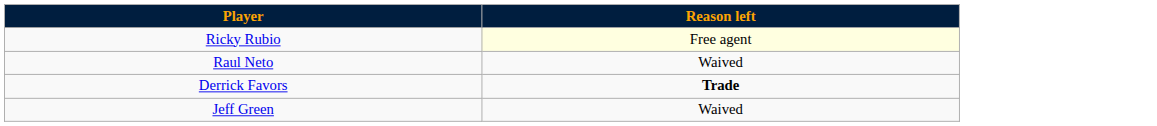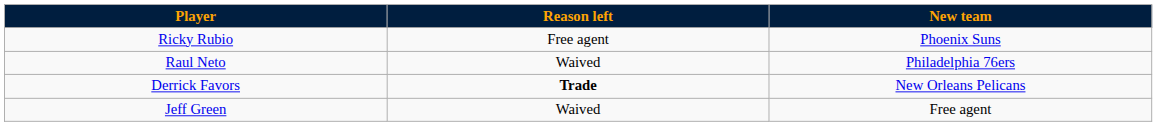 <table class="wikitable sortable sortable" style="text-align: center">
 <tr>
 <th style="background:#001e3f; color:#fca404" width="10%">Player</th>
 <th style="background:#001e3f; color:#fca404" width="10%">Reason left</th>
+<th style="background:#001e3f; color:#fca404" width="10%">New team</th>
 </tr>
 <tr>
 <td><a href='#'>Ricky Rubio</a></td>
-<td style="background: lightyellow;">Free agent</td>
+<td>Free agent</td>
+<td><a href='#'>Phoenix Suns</a></td>
 </tr>
 <tr>
 <td><a href='#'>Raul Neto</a></td>
 <td>Waived</td>
+<td><a href='#'>Philadelphia 76ers</a></td>
 </tr>
 <tr>
 <td><a href='#'>Derrick Favors</a></td>
 <td><strong>Trade</strong></td>
+<td><a href='#'>New Orleans Pelicans</a></td>
 </tr>
 <tr>
 <td><a href='#'>Jeff Green</a></td>
 <td>Waived</td>
+<td>Free agent</td>
 </tr>
 </table>
